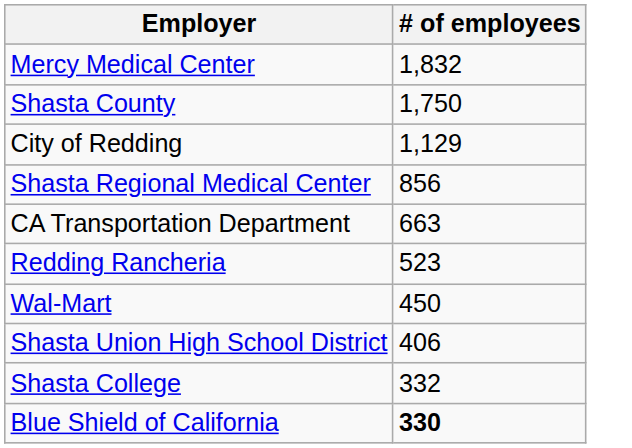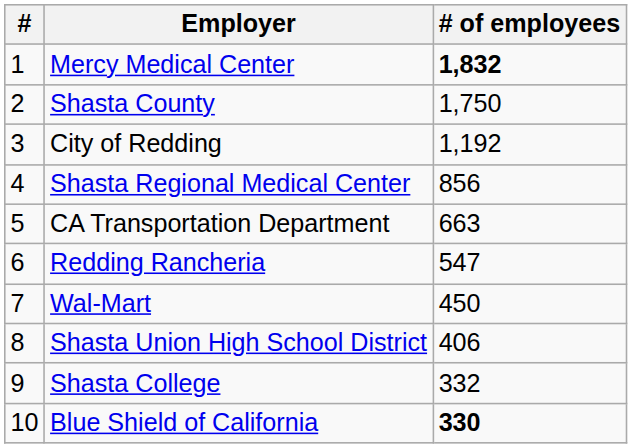 <table class="wikitable sortable">
 <tr>
+<th>#</th>
 <th>Employer</th>
 <th># of employees</th>
 </tr>
 <tr>
+<td>1</td>
 <td><a href='#'>Mercy Medical Center</a></td>
-<td>1,832</td>
+<td><strong>1,832</strong></td>
 </tr>
 <tr>
+<td>2</td>
 <td><a href='#'>Shasta County</a></td>
 <td>1,750</td>
 </tr>
 <tr>
+<td>3</td>
 <td>City of Redding</td>
-<td>1,129</td>
+<td>1,192</td>
 </tr>
 <tr>
+<td>4</td>
 <td><a href='#'>Shasta Regional Medical Center</a></td>
 <td>856</td>
 </tr>
 <tr>
+<td>5</td>
 <td>CA Transportation Department</td>
 <td>663</td>
 </tr>
 <tr>
+<td>6</td>
 <td><a href='#'>Redding Rancheria</a></td>
-<td>523</td>
+<td>547</td>
 </tr>
 <tr>
+<td>7</td>
 <td><a href='#'>Wal-Mart</a></td>
 <td>450</td>
 </tr>
 <tr>
+<td>8</td>
 <td><a href='#'>Shasta Union High School District</a></td>
 <td>406</td>
 </tr>
 <tr>
+<td>9</td>
 <td><a href='#'>Shasta College</a></td>
 <td>332</td>
 </tr>
 <tr>
+<td>10</td>
 <td><a href='#'>Blue Shield of California</a></td>
 <td><strong>330</strong></td>
 </tr>
 </table>
